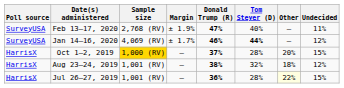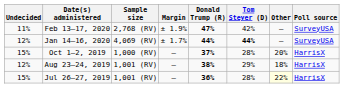 <table class="wikitable sortable" style="font-size:90%;text-align:center;">
 <tr valign="bottom" style="font-size:90%;">
-<th>Poll source</th>
+<th>Undecided</th>
 <th>Date(s)<br>administered</th>
 <th>Sample<br>size</th>
 <th>Margin<br></th>
 <th>Donald<br>Trump (R)</th>
 <th><a href='#'>Tom<br>Steyer</a> (D)</th>
 <th>Other</th>
-<th>Undecided</th>
+<th>Poll source</th>
 </tr>
 <tr>
-<td style="text-align:left;"><a href='#'>SurveyUSA</a></td>
+<td>11%</td>
 <td>Feb 13–17, 2020</td>
 <td>2,768 (RV)</td>
 <td>± 1.9%</td>
 <td><strong>47%</strong></td>
-<td>40%</td>
+<td>42%</td>
 <td>–</td>
-<td>11%</td>
+<td style="text-align:left;"><a href='#'>SurveyUSA</a></td>
 </tr>
 <tr>
-<td style="text-align:left;"><a href='#'>SurveyUSA</a></td>
+<td>12%</td>
 <td>Jan 14–16, 2020</td>
 <td>4,069 (RV)</td>
 <td>± 1.7%</td>
-<td><strong>46%</strong></td>
+<td><strong>44%</strong></td>
 <td><strong>44%</strong></td>
 <td>–</td>
-<td>12%</td>
+<td style="text-align:left;"><a href='#'>SurveyUSA</a></td>
 </tr>
 <tr>
-<td style="text-align:left;"><a href='#'>HarrisX</a></td>
+<td>15%</td>
 <td>Oct 1–2, 2019</td>
-<td style="background: gold;">1,000 (RV)</td>
+<td>1,000 (RV)</td>
 <td>–</td>
 <td><strong>37%</strong></td>
 <td>28%</td>
 <td>20%</td>
-<td>15%</td>
+<td style="text-align:left;"><a href='#'>HarrisX</a></td>
 </tr>
 <tr>
-<td style="text-align:left;"><a href='#'>HarrisX</a></td>
+<td>12%</td>
 <td>Aug 23–24, 2019</td>
 <td>1,001 (RV)</td>
 <td>–</td>
 <td><strong>38%</strong></td>
-<td>32%</td>
+<td>29%</td>
 <td>18%</td>
-<td>12%</td>
+<td style="text-align:left;"><a href='#'>HarrisX</a></td>
 </tr>
 <tr>
-<td style="text-align:left;"><a href='#'>HarrisX</a></td>
+<td>15%</td>
 <td>Jul 26–27, 2019</td>
 <td>1,001 (RV)</td>
 <td>–</td>
 <td><strong>36%</strong></td>
 <td>28%</td>
 <td style="background: lightyellow;">22%</td>
-<td>15%</td>
+<td style="text-align:left;"><a href='#'>HarrisX</a></td>
 </tr>
 </table>
